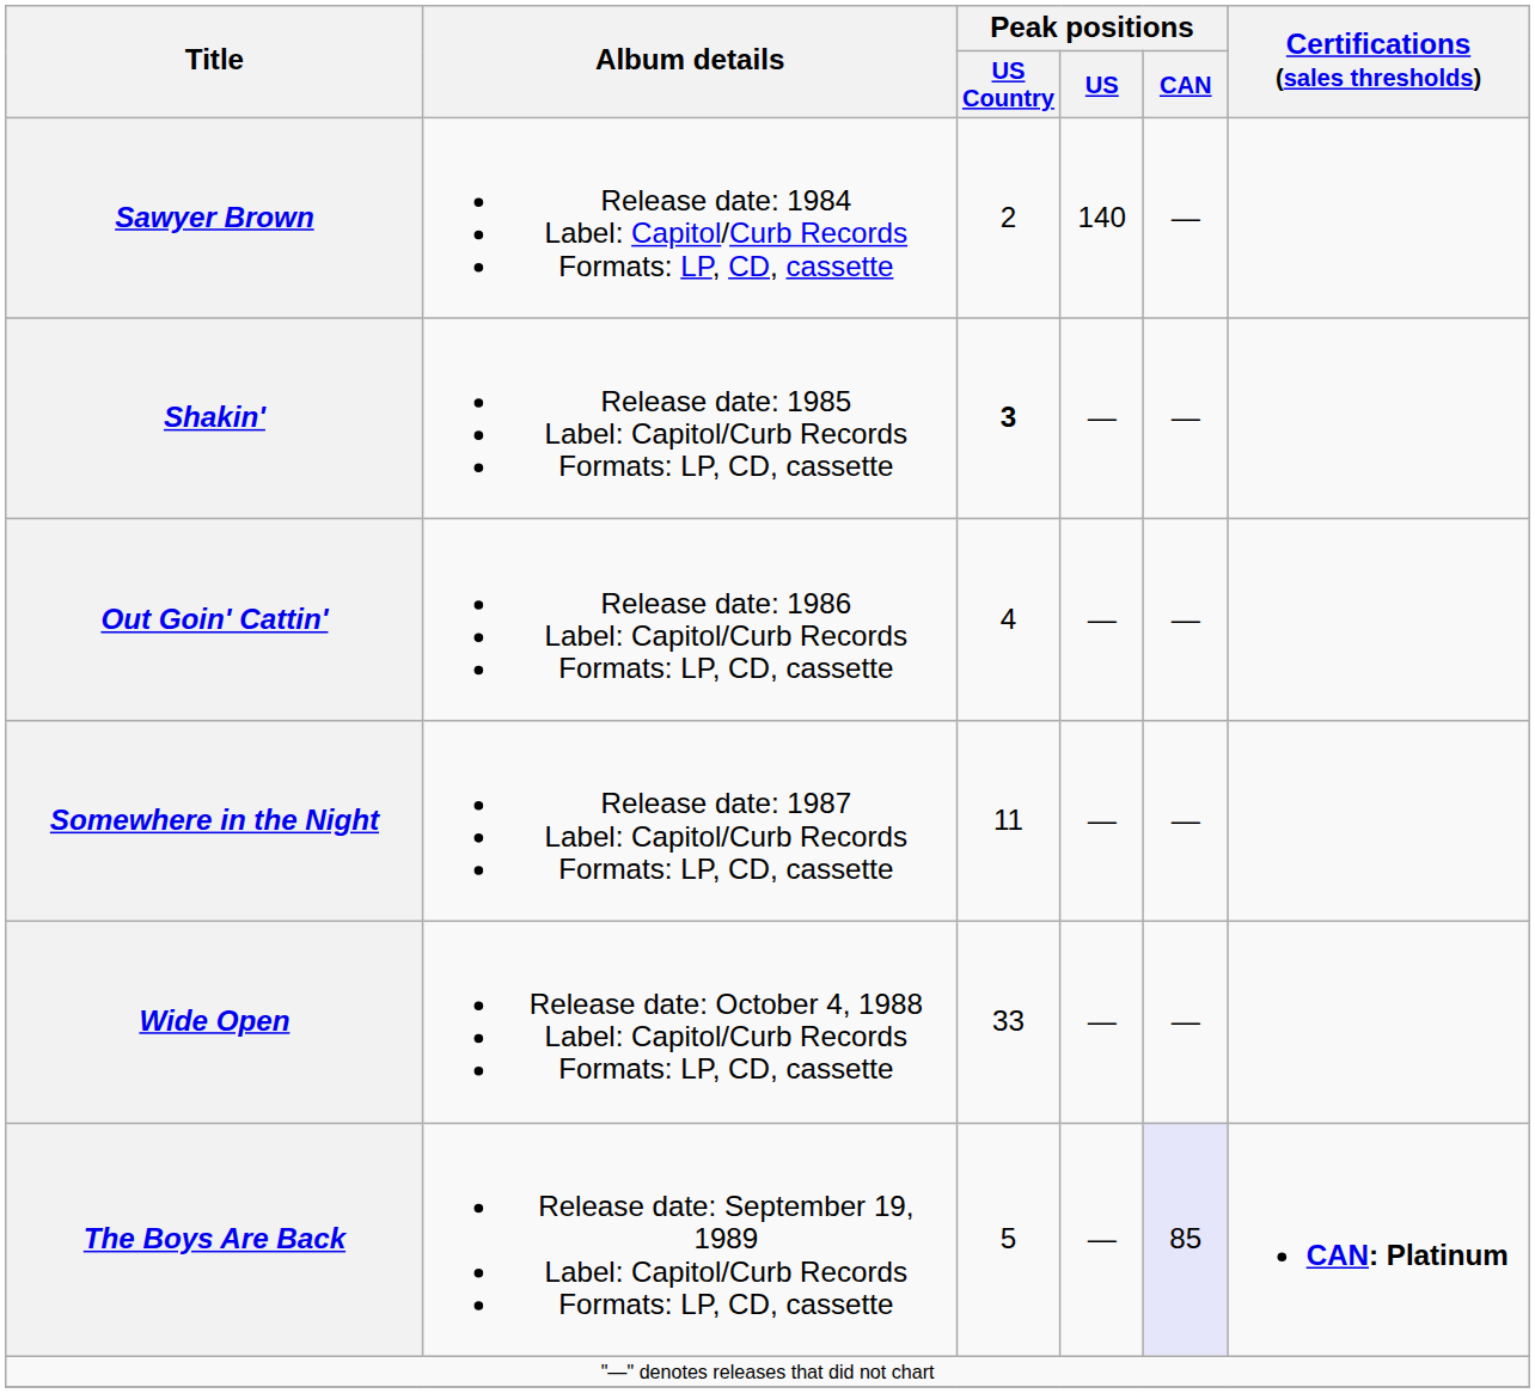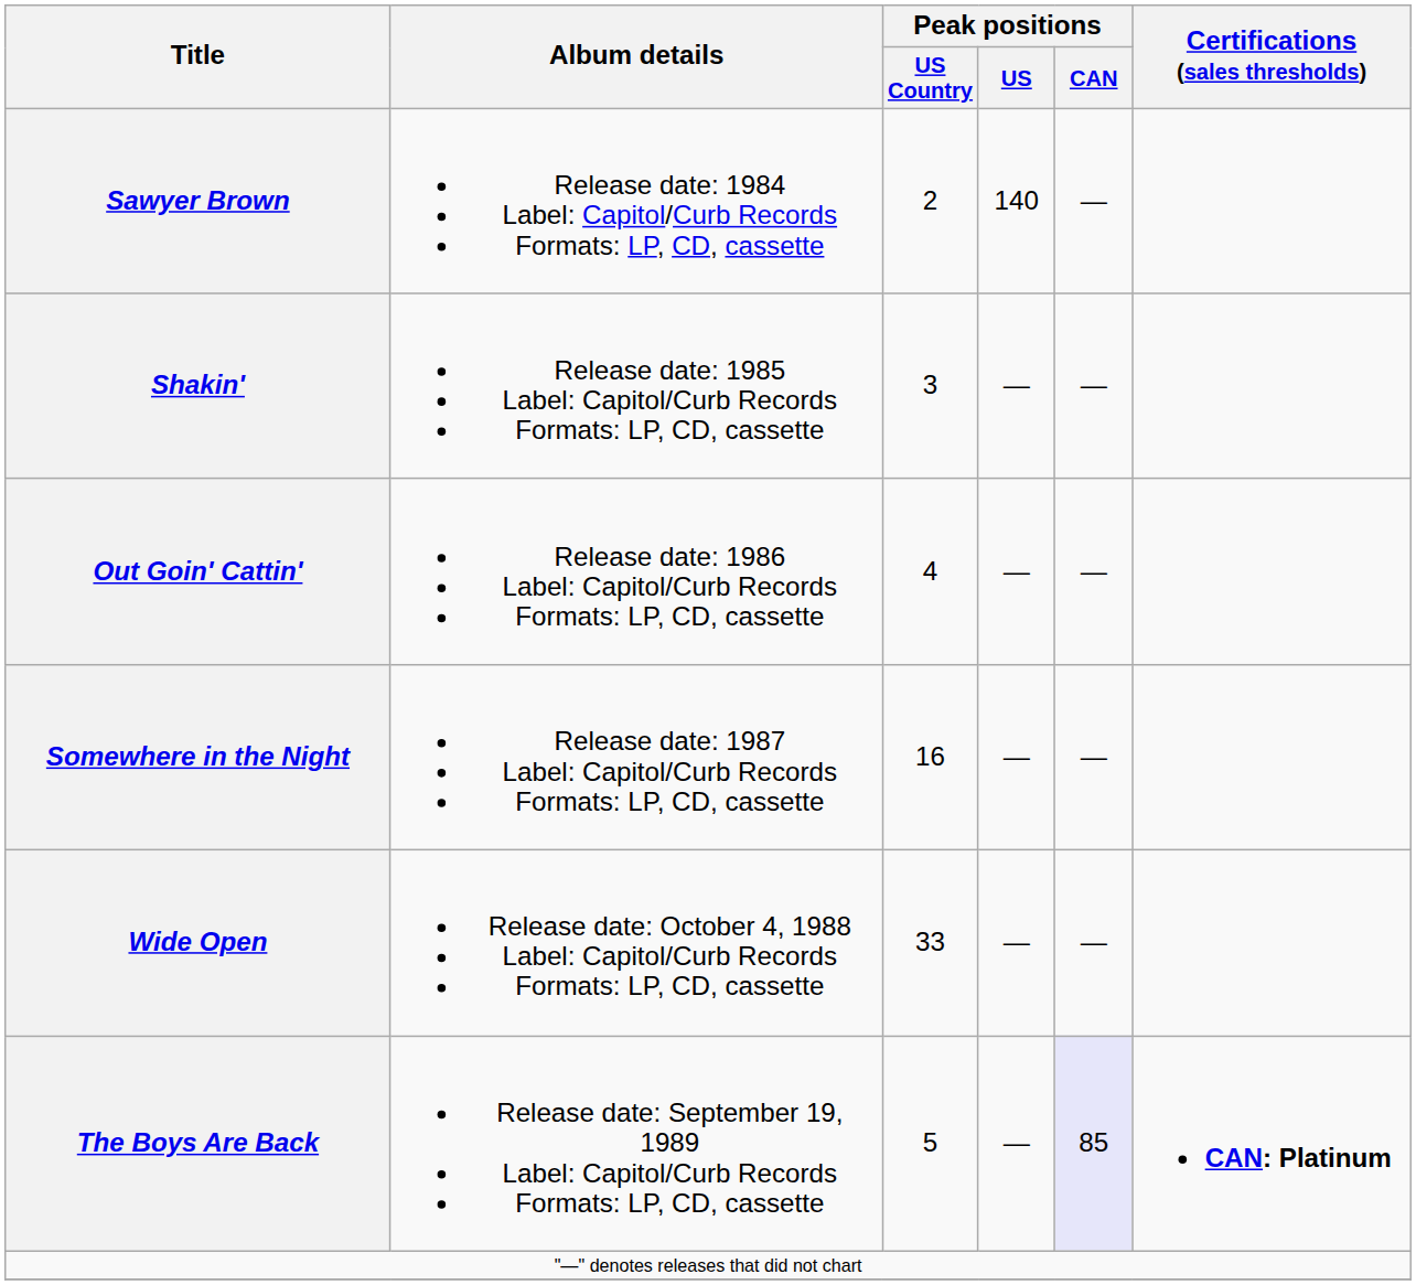 <table class="wikitable plainrowheaders" style="text-align:center;">
 <tr>
 <th rowspan="2" style="width:14em;">Title</th>
 <th rowspan="2" style="width:18em;">Album details</th>
 <th colspan="3">Peak positions</th>
 <th rowspan="2" style="width:10em;"><a href='#'>Certifications</a><br><small>(<a href='#'>sales thresholds</a>)</small></th>
 </tr>
 <tr style="font-size:smaller;">
 <th width="40"><a href='#'>US Country</a><br></th>
 <th width="40"><a href='#'>US</a><br></th>
 <th width="40"><a href='#'>CAN</a><br></th>
 </tr>
 <tr>
 <th scope="row"><em><a href='#'>Sawyer Brown</a></em></th>
 <td><br><ul><li>Release date: 1984</li><li>Label: <a href='#'>Capitol</a>/<a href='#'>Curb Records</a></li><li>Formats: <a href='#'>LP</a>, <a href='#'>CD</a>, <a href='#'>cassette</a></li></ul></td>
 <td>2</td>
 <td>140</td>
 <td>—</td>
 <td></td>
 </tr>
 <tr>
 <th scope="row"><em><a href='#'>Shakin'</a></em></th>
 <td><br><ul><li>Release date: 1985</li><li>Label: Capitol/Curb Records</li><li>Formats: LP, CD, cassette</li></ul></td>
-<td><strong>3</strong></td>
+<td>3</td>
 <td>—</td>
 <td>—</td>
 <td></td>
 </tr>
 <tr>
 <th scope="row"><em><a href='#'>Out Goin' Cattin'</a></em></th>
 <td><br><ul><li>Release date: 1986</li><li>Label: Capitol/Curb Records</li><li>Formats: LP, CD, cassette</li></ul></td>
 <td>4</td>
 <td>—</td>
 <td>—</td>
 <td></td>
 </tr>
 <tr>
 <th scope="row"><em><a href='#'>Somewhere in the Night</a></em></th>
 <td><br><ul><li>Release date: 1987</li><li>Label: Capitol/Curb Records</li><li>Formats: LP, CD, cassette</li></ul></td>
-<td>11</td>
+<td>16</td>
 <td>—</td>
 <td>—</td>
 <td></td>
 </tr>
 <tr>
 <th scope="row"><em><a href='#'>Wide Open</a></em></th>
 <td><br><ul><li>Release date: October 4, 1988</li><li>Label: Capitol/Curb Records</li><li>Formats: LP, CD, cassette</li></ul></td>
 <td>33</td>
 <td>—</td>
 <td>—</td>
 <td></td>
 </tr>
 <tr>
 <th scope="row"><em><a href='#'>The Boys Are Back</a></em></th>
 <td><br><ul><li>Release date: September 19, 1989</li><li>Label: Capitol/Curb Records</li><li>Formats: LP, CD, cassette</li></ul></td>
 <td>5</td>
 <td>—</td>
 <td style="background: lavender;">85</td>
 <td align="left"><strong><br><ul><li><a href='#'>CAN</a>: Platinum</li></ul></strong></td>
 </tr>
 <tr>
 <td colspan="6" style="font-size:8pt">"—" denotes releases that did not chart</td>
 </tr>
 <tr>
 </tr>
 </table>
